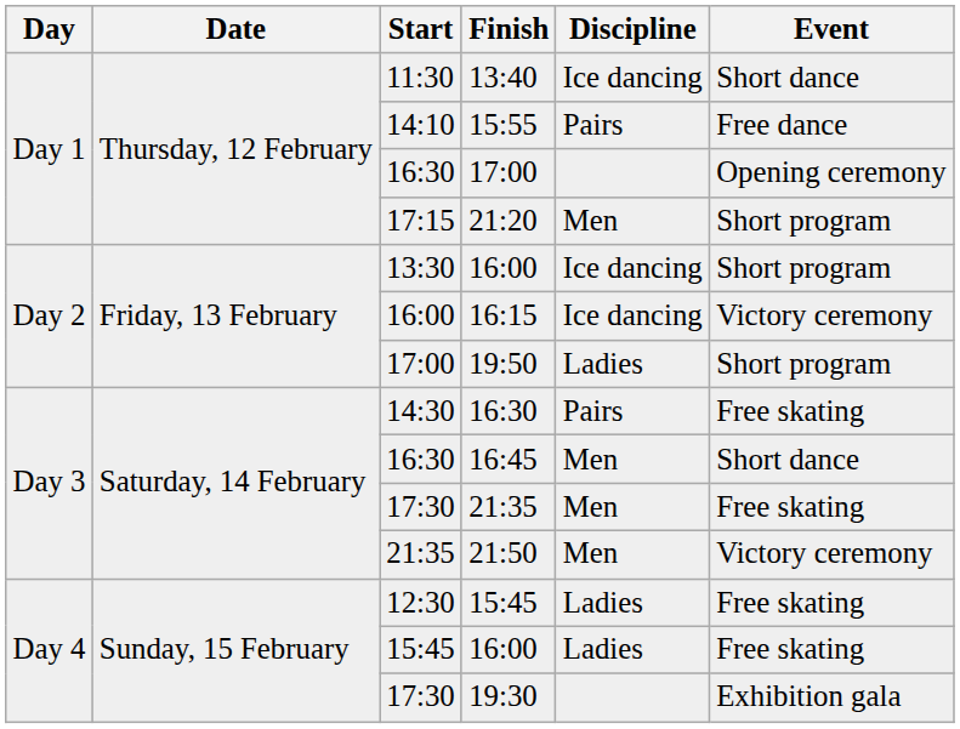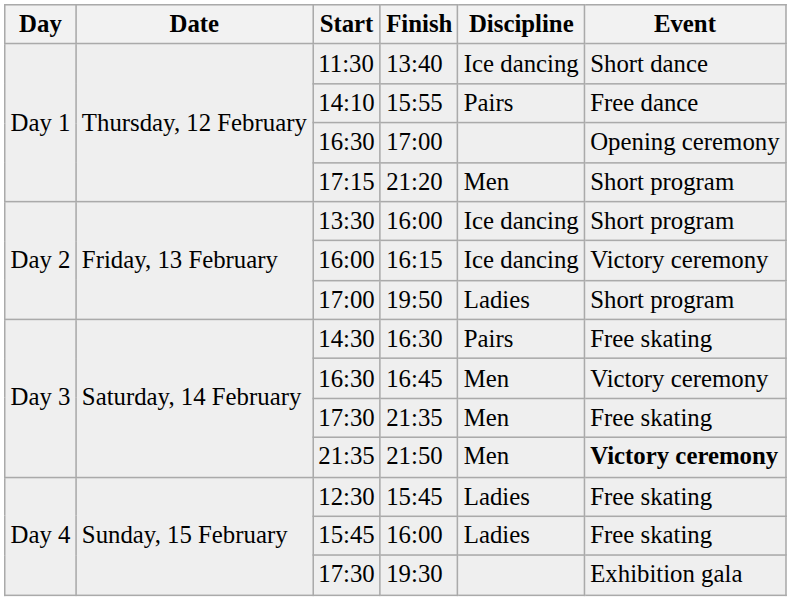 <table class="wikitable">
 <tr>
 <th>Day</th>
 <th>Date</th>
 <th>Start</th>
 <th>Finish</th>
 <th>Discipline</th>
 <th>Event</th>
 </tr>
 <tr style="background:#efefef; color:black">
 <td rowspan=4>Day 1</td>
 <td rowspan=4>Thursday, 12 February</td>
 <td>11:30</td>
 <td>13:40</td>
 <td>Ice dancing</td>
 <td>Short dance</td>
 </tr>
 <tr style="background:#efefef; color:black">
 <td>14:10</td>
 <td>15:55</td>
 <td>Pairs</td>
 <td>Free dance</td>
 </tr>
 <tr style="background:#efefef; color:black">
 <td>16:30</td>
 <td>17:00</td>
 <td></td>
 <td>Opening ceremony</td>
 </tr>
 <tr style="background:#efefef; color:black">
 <td>17:15</td>
 <td>21:20</td>
 <td>Men</td>
 <td>Short program</td>
 </tr>
 <tr style="background:#efefef; color:black">
 <td rowspan=3>Day 2</td>
 <td rowspan=3>Friday, 13 February</td>
 <td>13:30</td>
 <td>16:00</td>
 <td>Ice dancing</td>
 <td>Short program</td>
 </tr>
 <tr style="background:#efefef; color:black">
 <td>16:00</td>
 <td>16:15</td>
 <td>Ice dancing</td>
 <td>Victory ceremony</td>
 </tr>
 <tr style="background:#efefef; color:black">
 <td>17:00</td>
 <td>19:50</td>
 <td>Ladies</td>
 <td>Short program</td>
 </tr>
 <tr style="background:#efefef; color:black">
 <td rowspan=4>Day 3</td>
 <td rowspan=4>Saturday, 14 February</td>
 <td>14:30</td>
 <td>16:30</td>
 <td>Pairs</td>
 <td>Free skating</td>
 </tr>
 <tr style="background:#efefef; color:black">
 <td>16:30</td>
 <td>16:45</td>
 <td>Men</td>
-<td>Short dance</td>
+<td>Victory ceremony</td>
 </tr>
 <tr style="background:#efefef; color:black">
 <td>17:30</td>
 <td>21:35</td>
 <td>Men</td>
 <td>Free skating</td>
 </tr>
 <tr style="background:#efefef; color:black">
 <td>21:35</td>
 <td>21:50</td>
 <td>Men</td>
-<td>Victory ceremony</td>
+<td><strong>Victory ceremony</strong></td>
 </tr>
 <tr style="background:#efefef; color:black">
 <td rowspan=3>Day 4</td>
 <td rowspan=3>Sunday, 15 February</td>
 <td>12:30</td>
 <td>15:45</td>
 <td>Ladies</td>
 <td>Free skating</td>
 </tr>
 <tr style="background:#efefef; color:black">
 <td>15:45</td>
 <td>16:00</td>
 <td>Ladies</td>
 <td>Free skating</td>
 </tr>
 <tr style="background:#efefef; color:black">
 <td>17:30</td>
 <td>19:30</td>
 <td></td>
 <td>Exhibition gala</td>
 </tr>
 </table>
